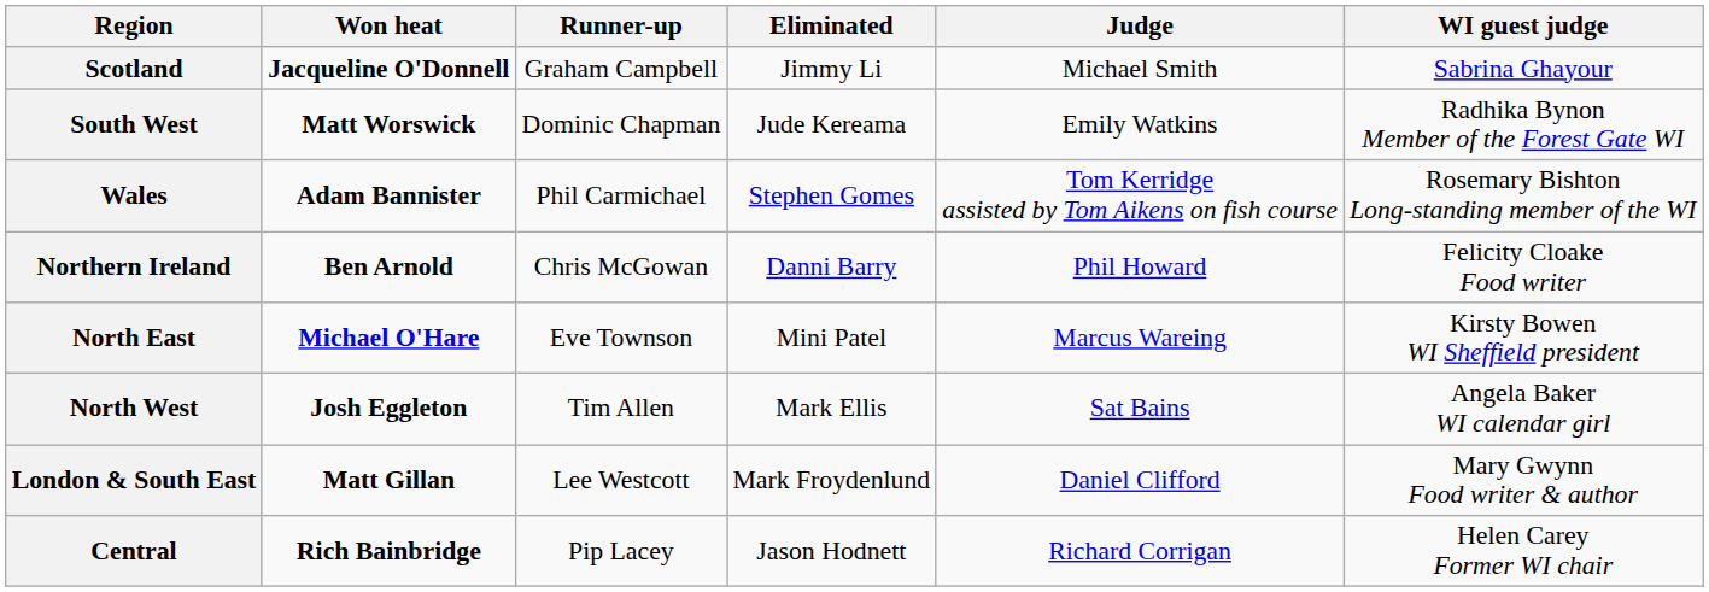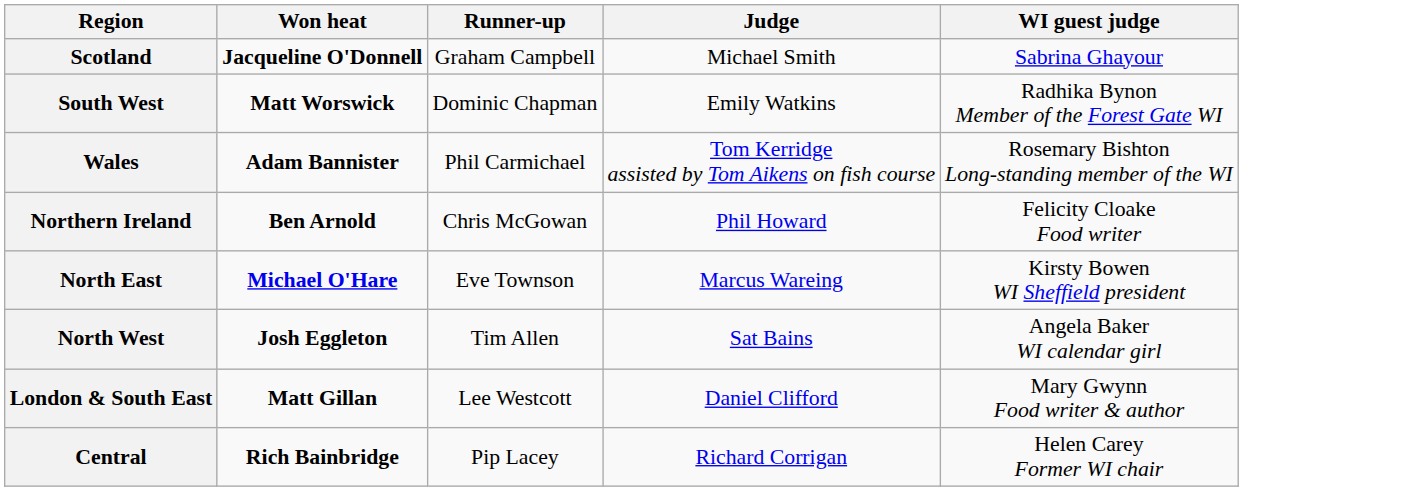 <table class="wikitable plainrowheaders sortable" style="text-align:center;">
 <tr>
 <th scope="col">Region</th>
 <th scope="col">Won heat</th>
 <th scope="col">Runner-up</th>
-<th scope="col">Eliminated</th>
 <th scope="col">Judge</th>
 <th scope="col">WI guest judge</th>
 </tr>
 <tr>
 <th scope="row">Scotland</th>
 <td><strong>Jacqueline O'Donnell</strong></td>
 <td>Graham Campbell</td>
-<td>Jimmy Li</td>
 <td>Michael Smith</td>
 <td><a href='#'>Sabrina Ghayour</a></td>
 </tr>
 <tr>
 <th scope="row">South West</th>
 <td><strong>Matt Worswick</strong></td>
 <td>Dominic Chapman</td>
-<td>Jude Kereama</td>
 <td>Emily Watkins</td>
 <td>Radhika Bynon<br><em>Member of the <a href='#'>Forest Gate</a> WI</em></td>
 </tr>
 <tr>
 <th scope="row">Wales</th>
 <td><strong>Adam Bannister</strong></td>
 <td>Phil Carmichael</td>
-<td><a href='#'>Stephen Gomes</a></td>
 <td><a href='#'>Tom Kerridge</a><br><em>assisted by <a href='#'>Tom Aikens</a> on fish course</em></td>
 <td>Rosemary Bishton<br><em>Long-standing member of the WI</em></td>
 </tr>
 <tr>
 <th scope="row">Northern Ireland</th>
 <td><strong>Ben Arnold</strong></td>
 <td>Chris McGowan</td>
-<td><a href='#'>Danni Barry</a></td>
 <td><a href='#'>Phil Howard</a></td>
 <td>Felicity Cloake<br><em>Food writer</em></td>
 </tr>
 <tr>
 <th scope="row">North East</th>
 <td><strong><a href='#'>Michael O'Hare</a></strong></td>
 <td>Eve Townson</td>
-<td>Mini Patel</td>
 <td><a href='#'>Marcus Wareing</a></td>
 <td>Kirsty Bowen<br><em>WI <a href='#'>Sheffield</a> president</em></td>
 </tr>
 <tr>
 <th scope="row">North West</th>
 <td><strong>Josh Eggleton</strong></td>
 <td>Tim Allen</td>
-<td>Mark Ellis</td>
 <td><a href='#'>Sat Bains</a></td>
 <td>Angela Baker<br><em>WI calendar girl</em></td>
 </tr>
 <tr>
 <th scope="row">London & South East</th>
 <td><strong>Matt Gillan</strong></td>
 <td>Lee Westcott</td>
-<td>Mark Froydenlund</td>
 <td><a href='#'>Daniel Clifford</a></td>
 <td>Mary Gwynn<br><em>Food writer & author</em></td>
 </tr>
 <tr>
 <th scope="row">Central</th>
 <td><strong>Rich Bainbridge</strong></td>
 <td>Pip Lacey</td>
-<td>Jason Hodnett</td>
 <td><a href='#'>Richard Corrigan</a></td>
 <td>Helen Carey<br><em>Former WI chair</em></td>
 </tr>
 </table>
